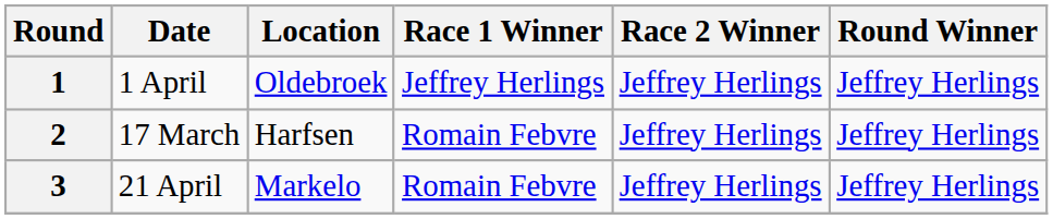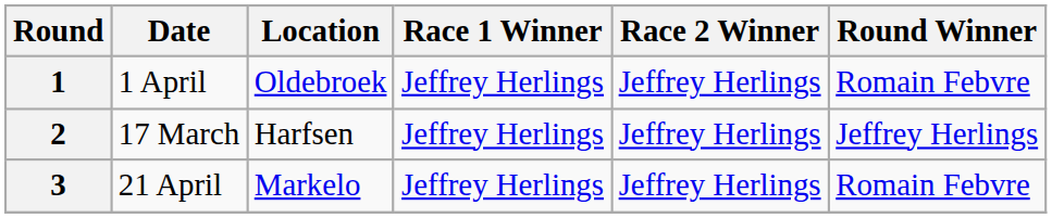 <table class="wikitable" style="font-size: 85%;">
 <tr>
 <th>Round</th>
 <th>Date</th>
 <th>Location</th>
 <th>Race 1 Winner</th>
 <th>Race 2 Winner</th>
 <th>Round Winner</th>
 </tr>
 <tr>
 <th>1</th>
 <td>1 April</td>
 <td> <a href='#'>Oldebroek</a></td>
 <td> <a href='#'>Jeffrey Herlings</a></td>
 <td> <a href='#'>Jeffrey Herlings</a></td>
-<td> <a href='#'>Jeffrey Herlings</a></td>
+<td> <a href='#'>Romain Febvre</a></td>
 </tr>
 <tr>
 <th>2</th>
 <td>17 March</td>
 <td> Harfsen</td>
-<td> <a href='#'>Romain Febvre</a></td>
+<td> <a href='#'>Jeffrey Herlings</a></td>
 <td> <a href='#'>Jeffrey Herlings</a></td>
 <td> <a href='#'>Jeffrey Herlings</a></td>
 </tr>
 <tr>
 <th>3</th>
 <td>21 April</td>
 <td> <a href='#'>Markelo</a></td>
-<td> <a href='#'>Romain Febvre</a></td>
 <td> <a href='#'>Jeffrey Herlings</a></td>
 <td> <a href='#'>Jeffrey Herlings</a></td>
+<td> <a href='#'>Romain Febvre</a></td>
 </tr>
 <tr>
 </tr>
 </table>
